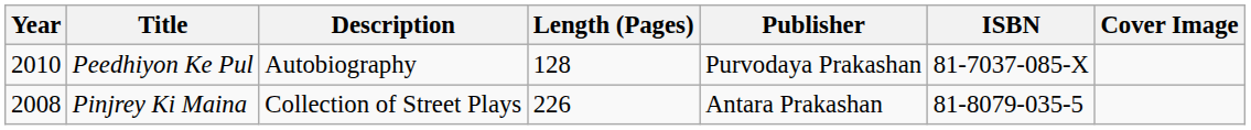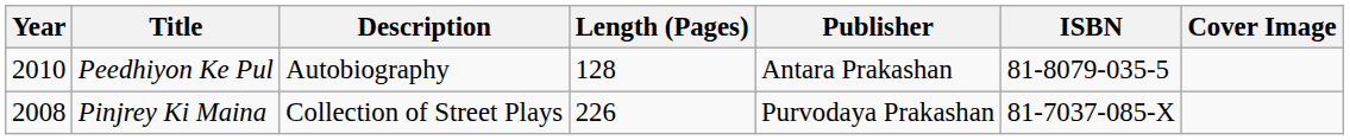 <table class="wikitable">
 <tr>
 <th>Year</th>
 <th>Title</th>
 <th>Description</th>
 <th>Length (Pages)</th>
 <th>Publisher</th>
 <th>ISBN</th>
 <th>Cover Image</th>
 </tr>
 <tr>
 <td>2010</td>
 <td><em>Peedhiyon Ke Pul</em></td>
 <td>Autobiography</td>
 <td>128</td>
-<td>Purvodaya Prakashan</td>
-<td>81-7037-085-X</td>
+<td>Antara Prakashan</td>
+<td>81-8079-035-5</td>
 <td></td>
 </tr>
 <tr>
 <td>2008</td>
 <td><em>Pinjrey Ki Maina</em></td>
 <td>Collection of Street Plays</td>
 <td>226</td>
-<td>Antara Prakashan</td>
-<td>81-8079-035-5</td>
+<td>Purvodaya Prakashan</td>
+<td>81-7037-085-X</td>
 <td></td>
 </tr>
 </table>
